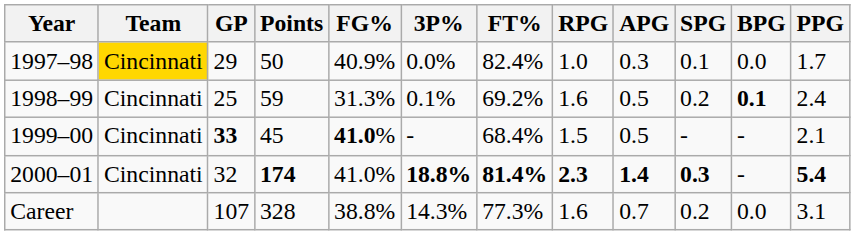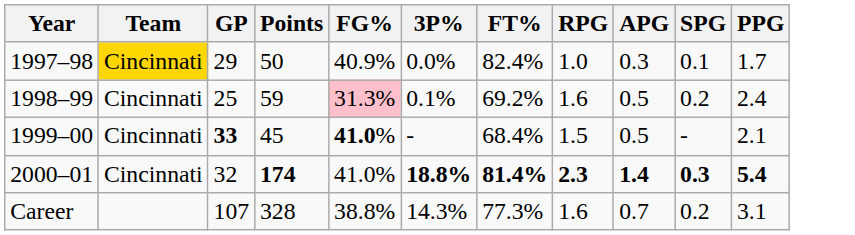 <table class="wikitable">
 <tr>
 <th>Year</th>
 <th>Team</th>
 <th>GP</th>
 <th>Points</th>
 <th>FG%</th>
 <th>3P%</th>
 <th>FT%</th>
 <th>RPG</th>
 <th>APG</th>
 <th>SPG</th>
-<th>BPG</th>
 <th>PPG</th>
 </tr>
 <tr>
 <td>1997–98</td>
 <td style="background: gold;">Cincinnati</td>
 <td>29</td>
 <td>50</td>
 <td>40.9%</td>
 <td>0.0%</td>
 <td>82.4%</td>
 <td>1.0</td>
 <td>0.3</td>
 <td>0.1</td>
-<td>0.0</td>
 <td>1.7</td>
 </tr>
 <tr>
 <td>1998–99</td>
 <td>Cincinnati</td>
 <td>25</td>
 <td>59</td>
-<td>31.3%</td>
+<td style="background: pink;">31.3%</td>
 <td>0.1%</td>
 <td>69.2%</td>
 <td>1.6</td>
 <td>0.5</td>
 <td>0.2</td>
-<td><strong>0.1</strong></td>
 <td>2.4</td>
 </tr>
 <tr>
 <td>1999–00</td>
 <td>Cincinnati</td>
 <td><strong>33</strong></td>
 <td>45</td>
 <td><strong>41.0</strong>%</td>
 <td>-</td>
 <td>68.4%</td>
 <td>1.5</td>
 <td>0.5</td>
-<td>-</td>
 <td>-</td>
 <td>2.1</td>
 </tr>
 <tr>
 <td>2000–01</td>
 <td>Cincinnati</td>
 <td>32</td>
 <td><strong>174</strong></td>
 <td>41.0%</td>
 <td><strong>18.8%</strong></td>
 <td><strong>81.4%</strong></td>
 <td><strong>2.3</strong></td>
 <td><strong>1.4</strong></td>
 <td><strong>0.3</strong></td>
-<td>-</td>
 <td><strong>5.4</strong></td>
 </tr>
 <tr>
 <td>Career</td>
 <td></td>
 <td>107</td>
 <td>328</td>
 <td>38.8%</td>
 <td>14.3%</td>
 <td>77.3%</td>
 <td>1.6</td>
 <td>0.7</td>
 <td>0.2</td>
-<td>0.0</td>
 <td>3.1</td>
 </tr>
 </table>
